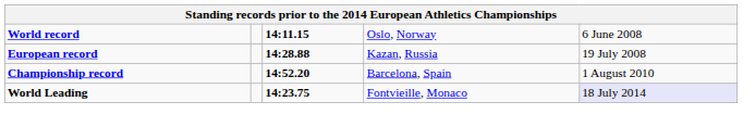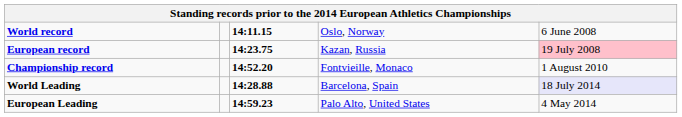 <table class="wikitable" width=75%>
 <tr>
 <th colspan="5">Standing records prior to the 2014 European Athletics Championships</th>
 </tr>
 <tr>
 <td><strong><a href='#'>World record</a></strong></td>
 <td></td>
 <td><strong>14:11.15</strong></td>
 <td><a href='#'>Oslo</a>, <a href='#'>Norway</a></td>
 <td>6 June 2008</td>
 </tr>
 <tr>
 <td><strong><a href='#'>European record</a></strong></td>
 <td></td>
-<td><strong>14:28.88</strong></td>
+<td><strong>14:23.75</strong></td>
 <td><a href='#'>Kazan</a>, <a href='#'>Russia</a></td>
-<td>19 July 2008</td>
+<td style="background: pink;">19 July 2008</td>
 </tr>
 <tr>
 <td><strong><a href='#'>Championship record</a></strong></td>
 <td></td>
 <td><strong>14:52.20</strong></td>
-<td><a href='#'>Barcelona</a>, <a href='#'>Spain</a></td>
+<td><a href='#'>Fontvieille</a>, <a href='#'>Monaco</a></td>
 <td>1 August 2010</td>
 </tr>
 <tr>
 <td><strong>World Leading</strong></td>
 <td></td>
-<td><strong>14:23.75</strong></td>
-<td><a href='#'>Fontvieille</a>, <a href='#'>Monaco</a></td>
+<td><strong>14:28.88</strong></td>
+<td><a href='#'>Barcelona</a>, <a href='#'>Spain</a></td>
 <td style="background: lavender;">18 July 2014</td>
 </tr>
+<tr>
+<td><strong>European Leading</strong></td>
+<td></td>
+<td><strong>14:59.23</strong></td>
+<td><a href='#'>Palo Alto</a>, <a href='#'>United States</a></td>
+<td>4 May 2014</td>
+</tr>
 </table>
